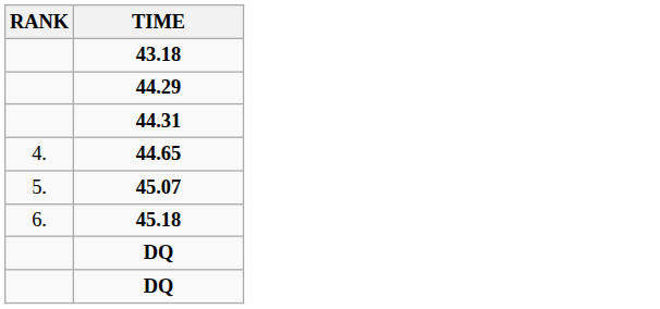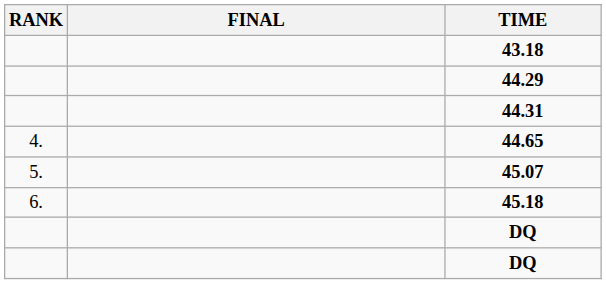 <table class="wikitable" style="border-collapse: collapse; font-size: 90%;">
 <tr>
 <th>RANK</th>
+<th style="width: 20em">FINAL</th>
 <th style="width: 8em">TIME</th>
 </tr>
 <tr>
 <td align="center"></td>
+<td></td>
 <td align="center"><strong>43.18</strong>  </td>
 </tr>
 <tr>
 <td align="center"></td>
+<td></td>
 <td align="center"><strong>44.29</strong></td>
 </tr>
 <tr>
 <td align="center"></td>
+<td></td>
 <td align="center"><strong>44.31</strong></td>
 </tr>
 <tr>
 <td align="center">4.</td>
+<td></td>
 <td align="center"><strong>44.65</strong></td>
 </tr>
 <tr>
 <td align="center">5.</td>
+<td></td>
 <td align="center"><strong>45.07</strong></td>
 </tr>
 <tr>
 <td align="center">6.</td>
+<td></td>
 <td align="center"><strong>45.18</strong></td>
 </tr>
 <tr>
 <td align="center"></td>
+<td></td>
 <td align="center"><strong>DQ</strong></td>
 </tr>
 <tr>
 <td align="center"></td>
+<td></td>
 <td align="center"><strong>DQ</strong></td>
 </tr>
 </table>
